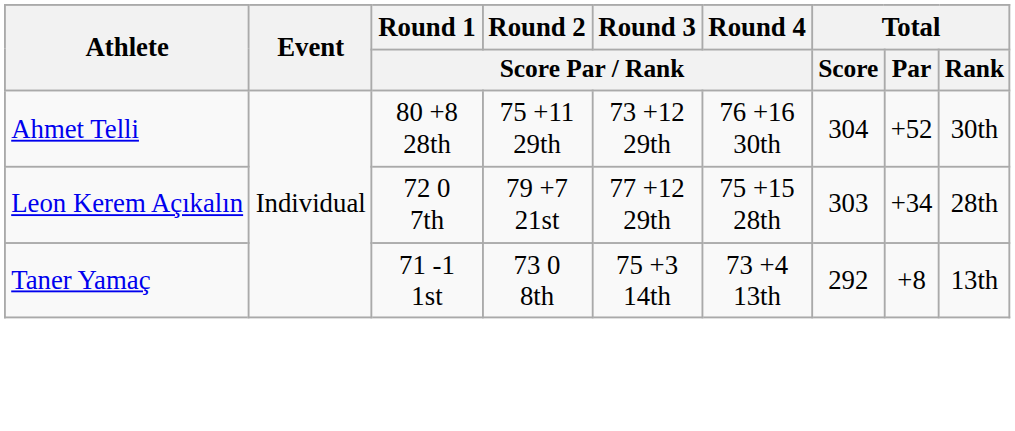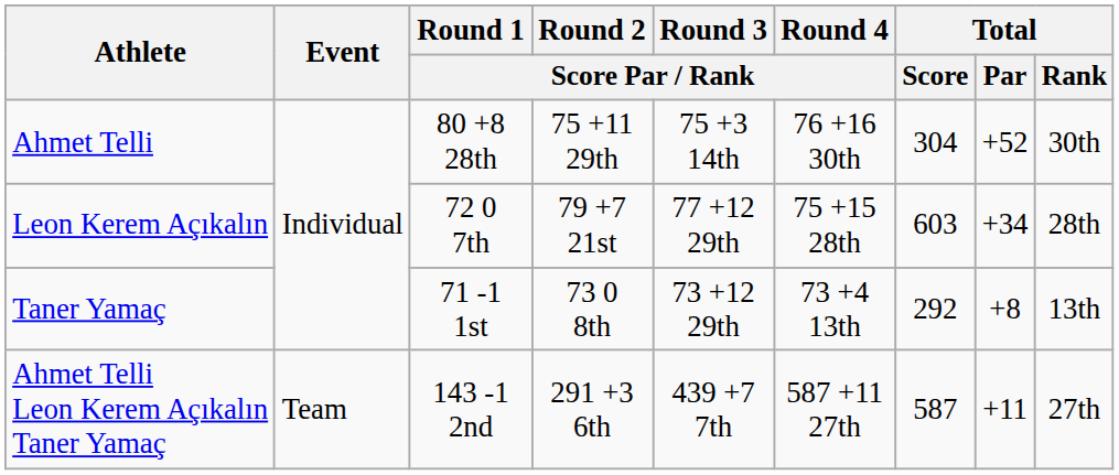 <table class=wikitable style=font-size:90%;text-align:center>
 <tr>
 <th rowspan=2>Athlete</th>
 <th rowspan=2>Event</th>
 <th>Round 1</th>
 <th>Round 2</th>
 <th>Round 3</th>
 <th>Round 4</th>
 <th colspan=3>Total</th>
 </tr>
 <tr style="font-size:95%">
 <th colspan=4>Score Par / Rank</th>
 <th>Score</th>
 <th>Par</th>
 <th>Rank</th>
 </tr>
 <tr align=center>
 <td align=left><a href='#'>Ahmet Telli</a></td>
 <td align=left rowspan=3>Individual</td>
 <td>80 +8<br>28th</td>
 <td>75 +11<br>29th</td>
-<td>73 +12<br>29th</td>
+<td>75 +3<br>14th</td>
 <td>76 +16<br>30th</td>
 <td>304</td>
 <td>+52</td>
 <td>30th</td>
 </tr>
 <tr align=center>
 <td align=left><a href='#'>Leon Kerem Açıkalın</a></td>
 <td>72 0<br>7th</td>
 <td>79 +7<br>21st</td>
 <td>77 +12<br>29th</td>
 <td>75 +15<br>28th</td>
-<td>303</td>
+<td>603</td>
 <td>+34</td>
 <td>28th</td>
 </tr>
 <tr align=center>
 <td align=left><a href='#'>Taner Yamaç</a></td>
 <td>71 -1<br>1st</td>
 <td>73 0<br>8th</td>
-<td>75 +3<br>14th</td>
+<td>73 +12<br>29th</td>
 <td>73 +4<br>13th</td>
 <td>292</td>
 <td>+8</td>
 <td>13th</td>
 </tr>
+<tr align=center>
+<td align=left><a href='#'>Ahmet Telli</a><br><a href='#'>Leon Kerem Açıkalın</a><br><a href='#'>Taner Yamaç</a></td>
+<td align=left>Team</td>
+<td>143 -1<br>2nd</td>
+<td>291 +3<br>6th</td>
+<td>439 +7<br>7th</td>
+<td>587 +11<br>27th</td>
+<td>587</td>
+<td>+11</td>
+<td>27th</td>
+</tr>
 </table>
